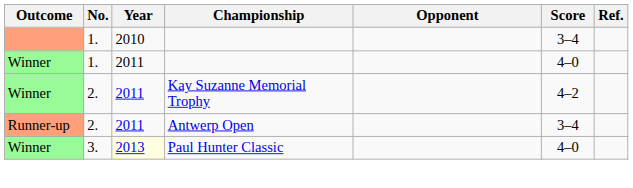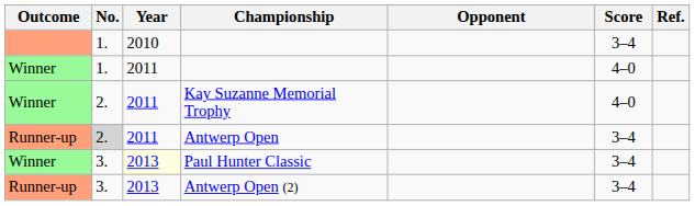 <table class="wikitable sortable">
 <tr>
 <th scope="col" style="width:80px;">Outcome</th>
 <th scope="col" style="width:20px;">No.</th>
 <th scope="col" style="width:50px;">Year</th>
 <th scope="col" style="width:200px;">Championship</th>
 <th scope="col" style="width:200px;">Opponent</th>
 <th scope="col" style="text-align:center; width:50px;">Score</th>
 <th scope="col" style="width:30px;" class="unsortable">Ref.</th>
 </tr>
 <tr>
 <td style="background:#ffa07a;"></td>
 <td>1.</td>
 <td>2010</td>
 <td></td>
 <td></td>
 <td style="text-align:center;">3–4</td>
 <td style="text-align:center;"></td>
 </tr>
 <tr>
 <td style="background:#98FB98">Winner</td>
 <td>1.</td>
 <td>2011</td>
 <td></td>
 <td> </td>
 <td style="text-align:center;">4–0</td>
 <td style="text-align:center;"></td>
 </tr>
 <tr>
 <td style="background:#98FB98">Winner</td>
 <td>2.</td>
 <td><a href='#'>2011</a></td>
 <td><a href='#'>Kay Suzanne Memorial Trophy</a></td>
 <td></td>
-<td style="text-align:center;">4–2</td>
+<td style="text-align:center;">4–0</td>
 <td style="text-align:center;"></td>
 </tr>
 <tr>
 <td style="background:#ffa07a;">Runner-up</td>
-<td>2.</td>
+<td style="background: lightgrey;">2.</td>
 <td><a href='#'>2011</a></td>
 <td><a href='#'>Antwerp Open</a></td>
 <td> </td>
 <td style="text-align:center;">3–4</td>
 <td style="text-align:center;"></td>
 </tr>
 <tr>
 <td style="background:#98FB98">Winner</td>
 <td>3.</td>
 <td style="background: lightyellow;"><a href='#'>2013</a></td>
 <td><a href='#'>Paul Hunter Classic</a></td>
 <td> </td>
-<td style="text-align:center;">4–0</td>
+<td style="text-align:center;">3–4</td>
+<td style="text-align:center;"></td>
+</tr>
+<tr>
+<td style="background:#ffa07a;">Runner-up</td>
+<td>3.</td>
+<td><a href='#'>2013</a></td>
+<td><a href='#'>Antwerp Open</a> <small>(2)</small></td>
+<td> </td>
+<td style="text-align:center;">3–4</td>
 <td style="text-align:center;"></td>
 </tr>
 </table>
